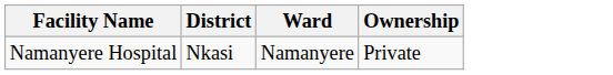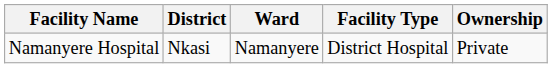 <table class="wikitable sortable">
 <tr>
 <th>Facility Name</th>
 <th>District</th>
 <th>Ward</th>
+<th>Facility Type</th>
 <th>Ownership</th>
 </tr>
 <tr>
 <td>Namanyere Hospital</td>
 <td>Nkasi</td>
 <td>Namanyere</td>
+<td>District Hospital</td>
 <td>Private</td>
 </tr>
 </table>
